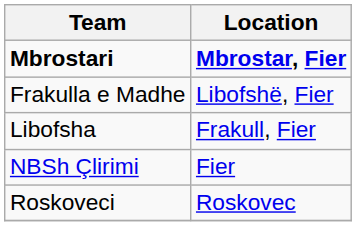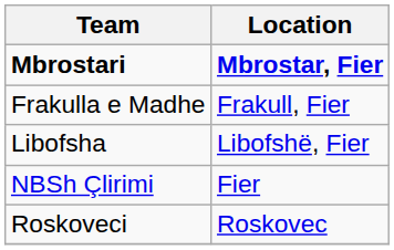 <table class="wikitable sortable">
 <tr>
 <th>Team</th>
 <th>Location</th>
 </tr>
 <tr>
 <td><strong>Mbrostari</strong></td>
 <td><strong><a href='#'>Mbrostar</a>, <a href='#'>Fier</a></strong></td>
 </tr>
 <tr>
 <td>Frakulla e Madhe</td>
-<td><a href='#'>Libofshë</a>, <a href='#'>Fier</a></td>
+<td><a href='#'>Frakull</a>, <a href='#'>Fier</a></td>
 </tr>
 <tr>
 <td>Libofsha</td>
-<td><a href='#'>Frakull</a>, <a href='#'>Fier</a></td>
+<td><a href='#'>Libofshë</a>, <a href='#'>Fier</a></td>
 </tr>
 <tr>
 <td><a href='#'>NBSh Çlirimi</a></td>
 <td><a href='#'>Fier</a></td>
 </tr>
 <tr>
 <td>Roskoveci</td>
 <td><a href='#'>Roskovec</a></td>
 </tr>
 <tr>
 </tr>
 </table>
